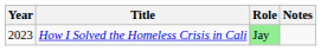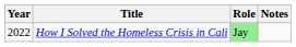 <table class="wikitable sortable">
 <tr>
 <th>Year</th>
 <th>Title</th>
 <th>Role</th>
 <th>Notes</th>
 </tr>
 <tr>
-<td>2023</td>
+<td>2022</td>
 <td><em><a href='#'>How I Solved the Homeless Crisis in Cali</a></em></td>
 <td style="background: lightgreen;">Jay</td>
 <td></td>
 </tr>
 </table>
